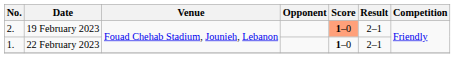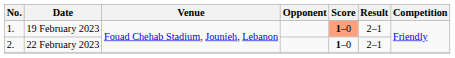 <table class="wikitable">
 <tr>
 <th>No.</th>
 <th>Date</th>
 <th>Venue</th>
 <th>Opponent</th>
 <th>Score</th>
 <th>Result</th>
 <th>Competition</th>
 </tr>
 <tr>
-<td>2.</td>
+<td>1.</td>
 <td>19 February 2023</td>
 <td rowspan=2><a href='#'>Fouad Chehab Stadium</a>, <a href='#'>Jounieh</a>, <a href='#'>Lebanon</a></td>
 <td></td>
 <td align=center style="background: lightsalmon;"><strong>1</strong>–0</td>
 <td align=center>2–1</td>
 <td rowspan=2><a href='#'>Friendly</a></td>
 </tr>
 <tr>
-<td>1.</td>
+<td>2.</td>
 <td>22 February 2023</td>
 <td></td>
 <td align=center><strong>1</strong>–0</td>
 <td align=center>2–1</td>
 </tr>
 <tr>
 </tr>
 </table>
